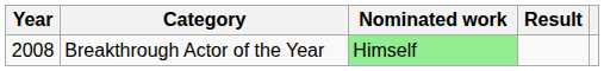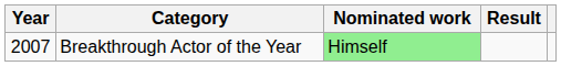 <table class="wikitable" style="width:80%;">
 <tr>
 <th scope="row">Year</th>
 <th scope="row">Category</th>
 <th scope="row">Nominated work</th>
 <th scope="row">Result</th>
 <th scope="row"></th>
 </tr>
 <tr>
-<td align="center">2008</td>
+<td align="center">2007</td>
 <td>Breakthrough Actor of the Year</td>
 <td style="background: lightgreen;">Himself</td>
 <td></td>
 <td align="center"></td>
 </tr>
 </table>
